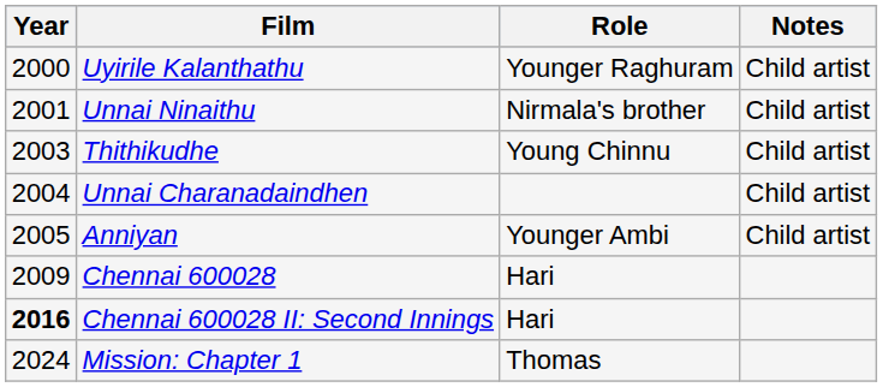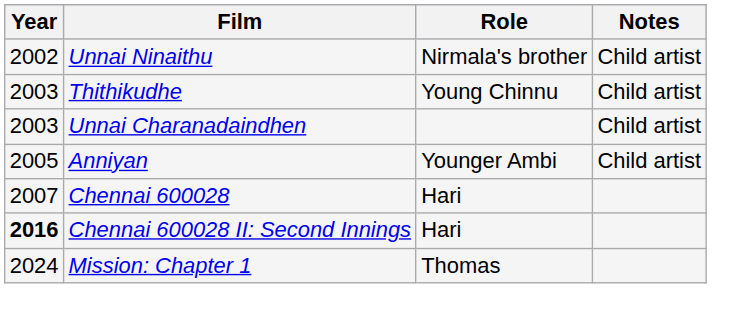 <table class="wikitable sortable" style="background:#f5f5f5;">
 <tr style="background:#B0C4DE;">
 <th>Year</th>
 <th>Film</th>
 <th>Role</th>
 <th class=unsortable>Notes</th>
 </tr>
 <tr>
-<td>2000</td>
-<td><em><a href='#'>Uyirile Kalanthathu</a></em></td>
-<td>Younger Raghuram</td>
-<td>Child artist</td>
-</tr>
-<tr>
-<td>2001</td>
+<td>2002</td>
 <td><em><a href='#'>Unnai Ninaithu</a></em></td>
 <td>Nirmala's brother</td>
 <td>Child artist</td>
 </tr>
 <tr>
 <td>2003</td>
 <td><em><a href='#'>Thithikudhe</a></em></td>
 <td>Young Chinnu</td>
 <td>Child artist</td>
 </tr>
 <tr>
-<td>2004</td>
+<td>2003</td>
 <td><em><a href='#'>Unnai Charanadaindhen</a></em></td>
 <td></td>
 <td>Child artist</td>
 </tr>
 <tr>
 <td>2005</td>
 <td><em><a href='#'>Anniyan</a></em></td>
 <td>Younger Ambi</td>
 <td>Child artist</td>
 </tr>
 <tr>
-<td>2009</td>
+<td>2007</td>
 <td><em><a href='#'>Chennai 600028</a></em></td>
 <td>Hari</td>
 <td></td>
 </tr>
 <tr>
 <td><strong>2016</strong></td>
 <td><em><a href='#'>Chennai 600028 II: Second Innings</a></em></td>
 <td>Hari</td>
 <td></td>
 </tr>
 <tr>
 <td>2024</td>
 <td><em><a href='#'>Mission: Chapter 1</a></em></td>
 <td>Thomas</td>
 <td></td>
 </tr>
 </table>
